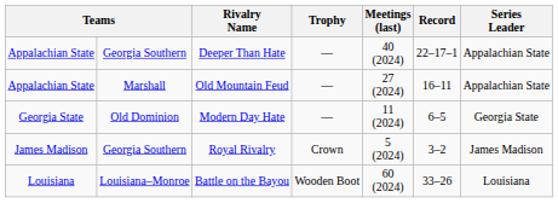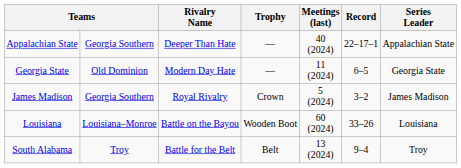 <table class="wikitable" style="text-align:center">
 <tr>
 <th colspan=2>Teams</th>
 <th>Rivalry<br>Name</th>
 <th>Trophy</th>
 <th>Meetings<br>(last)</th>
 <th>Record</th>
 <th>Series<br>Leader</th>
 </tr>
 <tr>
 <td><a href='#'>Appalachian State</a></td>
 <td><a href='#'>Georgia Southern</a></td>
 <td><a href='#'>Deeper Than Hate</a></td>
 <td>—</td>
 <td>40<br>(2024)</td>
 <td>22–17–1</td>
-<td style=>Appalachian State</td>
-</tr>
-<tr>
-<td><a href='#'>Appalachian State</a></td>
-<td><a href='#'>Marshall</a></td>
-<td><a href='#'>Old Mountain Feud</a></td>
-<td>—</td>
-<td>27<br>(2024)</td>
-<td>16–11</td>
 <td style=>Appalachian State</td>
 </tr>
 <tr>
 <td><a href='#'>Georgia State</a></td>
 <td><a href='#'>Old Dominion</a></td>
 <td><a href='#'>Modern Day Hate</a></td>
 <td>—</td>
 <td>11<br>(2024)</td>
 <td>6–5</td>
 <td style=>Georgia State</td>
 </tr>
 <tr>
 <td><a href='#'>James Madison</a></td>
 <td><a href='#'>Georgia Southern</a></td>
 <td><a href='#'>Royal Rivalry</a></td>
 <td>Crown</td>
 <td>5<br>(2024)</td>
 <td>3–2</td>
 <td style=>James Madison</td>
 </tr>
 <tr>
 <td><a href='#'>Louisiana</a></td>
 <td><a href='#'>Louisiana–Monroe</a></td>
 <td><a href='#'>Battle on the Bayou</a></td>
 <td>Wooden Boot</td>
 <td>60<br>(2024)</td>
 <td>33–26</td>
 <td style=>Louisiana</td>
 </tr>
+<tr>
+<td><a href='#'>South Alabama</a></td>
+<td><a href='#'>Troy</a></td>
+<td><a href='#'>Battle for the Belt</a></td>
+<td>Belt</td>
+<td>13<br>(2024)</td>
+<td>9–4</td>
+<td style=>Troy</td>
+</tr>
 </table>
